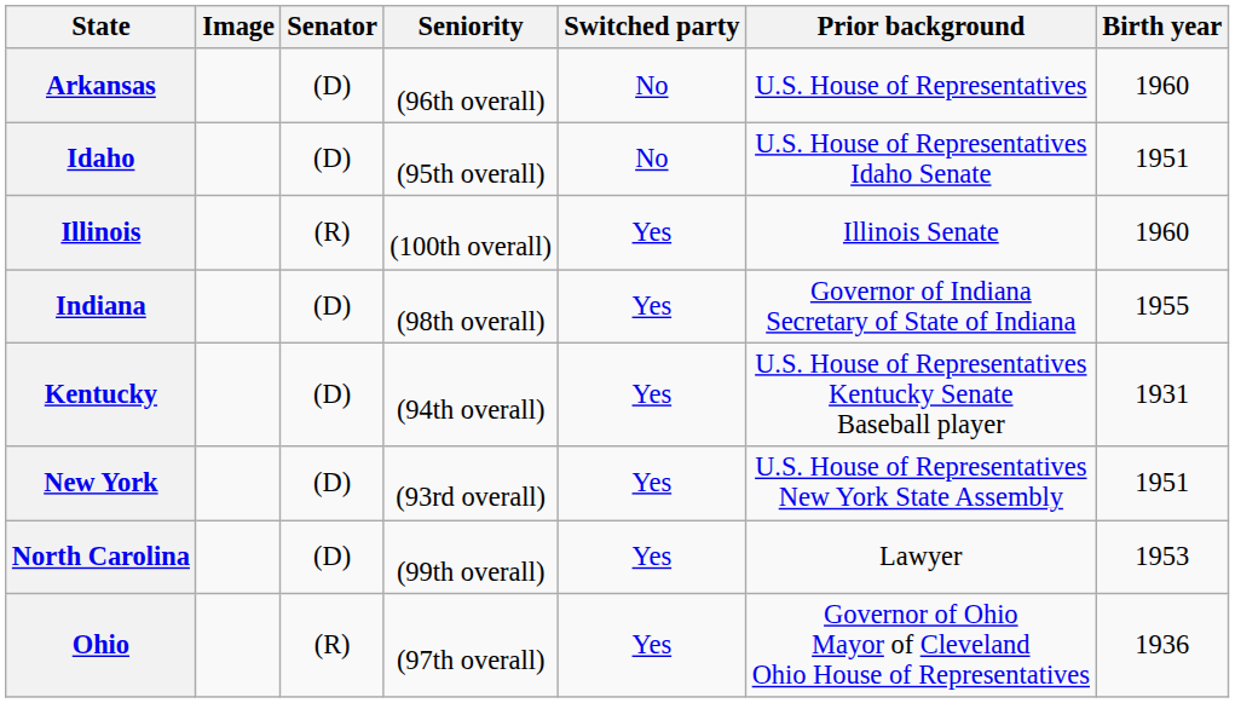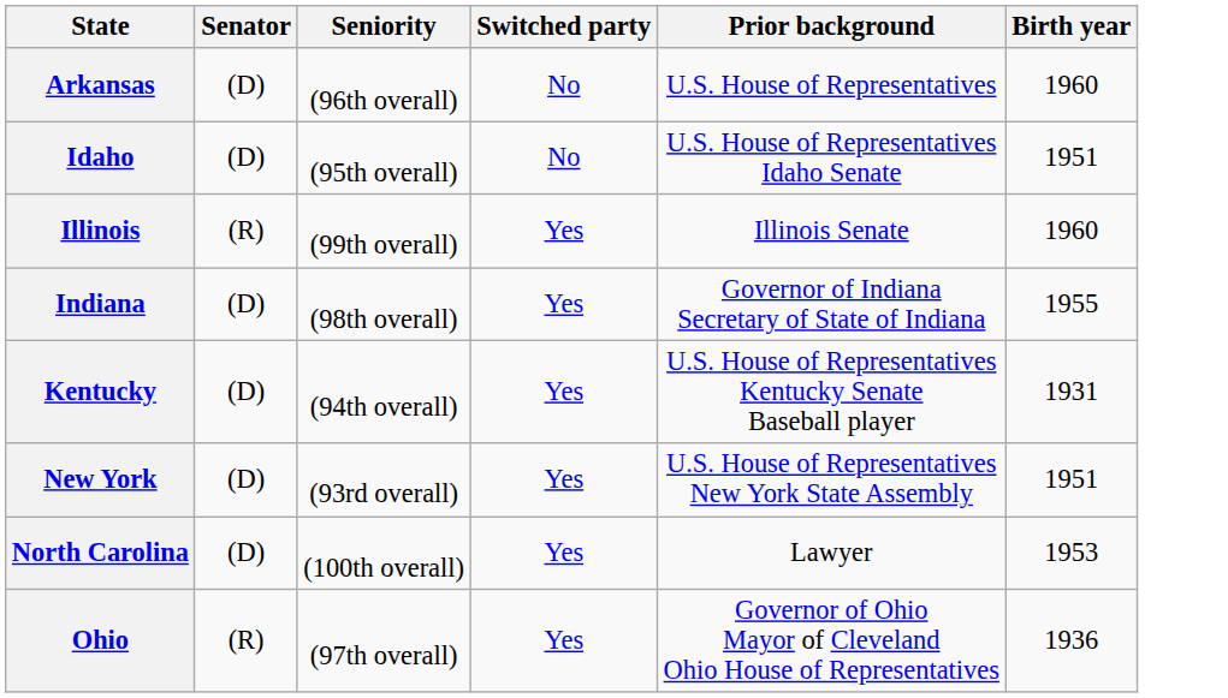 <table class="sortable wikitable" style="text-align:center">
 <tr>
 <th>State</th>
-<th>Image</th>
 <th>Senator</th>
 <th>Seniority</th>
 <th>Switched party</th>
 <th>Prior background</th>
 <th>Birth year</th>
 </tr>
 <tr>
 <th><a href='#'>Arkansas</a></th>
-<td></td>
 <td> (D)</td>
 <td><br>(96th overall)</td>
 <td><a href='#'>No</a><br></td>
 <td><a href='#'>U.S. House of Representatives</a></td>
 <td>1960</td>
 </tr>
 <tr>
 <th><a href='#'>Idaho</a></th>
-<td></td>
 <td> (D)</td>
 <td><br>(95th overall)</td>
 <td><a href='#'>No</a><br></td>
 <td><a href='#'>U.S. House of Representatives</a><br><a href='#'>Idaho Senate</a></td>
 <td>1951</td>
 </tr>
 <tr>
 <th><a href='#'>Illinois</a></th>
-<td></td>
 <td> (R)</td>
-<td><br>(100th overall)</td>
+<td><br>(99th overall)</td>
 <td><a href='#'>Yes</a><br></td>
 <td><a href='#'>Illinois Senate</a></td>
 <td>1960</td>
 </tr>
 <tr>
 <th><a href='#'>Indiana</a></th>
-<td></td>
 <td> (D)</td>
 <td><br>(98th overall)</td>
 <td><a href='#'>Yes</a><br></td>
 <td><a href='#'>Governor of Indiana</a><br><a href='#'>Secretary of State of Indiana</a></td>
 <td>1955</td>
 </tr>
 <tr>
 <th><a href='#'>Kentucky</a></th>
-<td></td>
 <td> (D)</td>
 <td><br>(94th overall)</td>
 <td><a href='#'>Yes</a><br></td>
 <td><a href='#'>U.S. House of Representatives</a><br><a href='#'>Kentucky Senate</a><br>Baseball player</td>
 <td>1931</td>
 </tr>
 <tr>
 <th><a href='#'>New York</a></th>
-<td></td>
 <td> (D)</td>
 <td><br>(93rd overall)</td>
 <td><a href='#'>Yes</a><br></td>
 <td><a href='#'>U.S. House of Representatives</a><br><a href='#'>New York State Assembly</a></td>
 <td>1951</td>
 </tr>
 <tr>
 <th><a href='#'>North Carolina</a></th>
-<td></td>
 <td> (D)</td>
-<td><br>(99th overall)</td>
+<td><br>(100th overall)</td>
 <td><a href='#'>Yes</a><br></td>
 <td>Lawyer</td>
 <td>1953</td>
 </tr>
 <tr>
 <th><a href='#'>Ohio</a></th>
-<td></td>
 <td> (R)</td>
 <td><br>(97th overall)</td>
 <td><a href='#'>Yes</a><br></td>
 <td><a href='#'>Governor of Ohio</a><br><a href='#'>Mayor</a> of <a href='#'>Cleveland</a><br><a href='#'>Ohio House of Representatives</a></td>
 <td>1936</td>
 </tr>
 </table>
